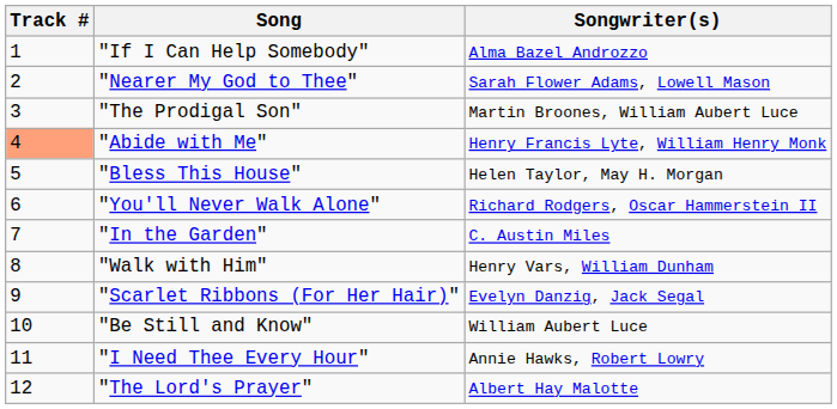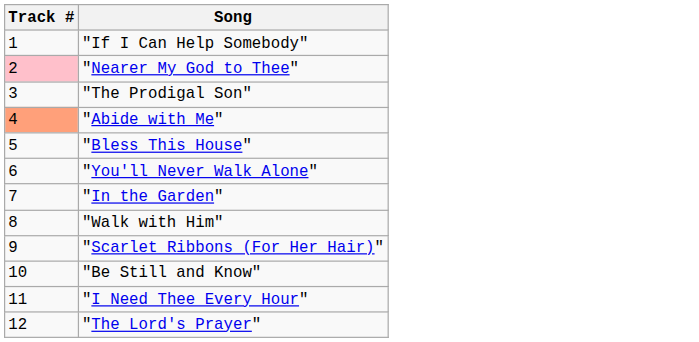 <table class="wikitable">
 <tr>
 <th>Track #</th>
 <th>Song</th>
-<th>Songwriter(s)</th>
 </tr>
 <tr>
 <td>1</td>
 <td>"If I Can Help Somebody"</td>
-<td><small><a href='#'>Alma Bazel Androzzo</a></small></td>
 </tr>
 <tr>
-<td>2</td>
+<td style="background: pink;">2</td>
 <td>"<a href='#'>Nearer My God to Thee</a>"</td>
-<td><small><a href='#'>Sarah Flower Adams</a>, <a href='#'>Lowell Mason</a></small></td>
 </tr>
 <tr>
 <td>3</td>
 <td>"The Prodigal Son"</td>
-<td><small>Martin Broones, William Aubert Luce</small></td>
 </tr>
 <tr>
 <td style="background: lightsalmon;">4</td>
 <td>"<a href='#'>Abide with Me</a>"</td>
-<td><small><a href='#'>Henry Francis Lyte</a>, <a href='#'>William Henry Monk</a></small></td>
 </tr>
 <tr>
 <td>5</td>
 <td>"<a href='#'>Bless This House</a>"</td>
-<td><small>Helen Taylor, May H. Morgan</small></td>
 </tr>
 <tr>
 <td>6</td>
 <td>"<a href='#'>You'll Never Walk Alone</a>"</td>
-<td><small><a href='#'>Richard Rodgers</a>, <a href='#'>Oscar Hammerstein II</a></small></td>
 </tr>
 <tr>
 <td>7</td>
 <td>"<a href='#'>In the Garden</a>"</td>
-<td><small><a href='#'>C. Austin Miles</a></small></td>
 </tr>
 <tr>
 <td>8</td>
 <td>"Walk with Him"</td>
-<td><small>Henry Vars, <a href='#'>William Dunham</a></small></td>
 </tr>
 <tr>
 <td>9</td>
 <td>"<a href='#'>Scarlet Ribbons (For Her Hair)</a>"</td>
-<td><small><a href='#'>Evelyn Danzig</a>, <a href='#'>Jack Segal</a></small></td>
 </tr>
 <tr>
 <td>10</td>
 <td>"Be Still and Know"</td>
-<td><small>William Aubert Luce</small></td>
 </tr>
 <tr>
 <td>11</td>
 <td>"<a href='#'>I Need Thee Every Hour</a>"</td>
-<td><small>Annie Hawks, <a href='#'>Robert Lowry</a></small></td>
 </tr>
 <tr>
 <td>12</td>
 <td>"<a href='#'>The Lord's Prayer</a>"</td>
-<td><small><a href='#'>Albert Hay Malotte</a></small></td>
 </tr>
 </table>
